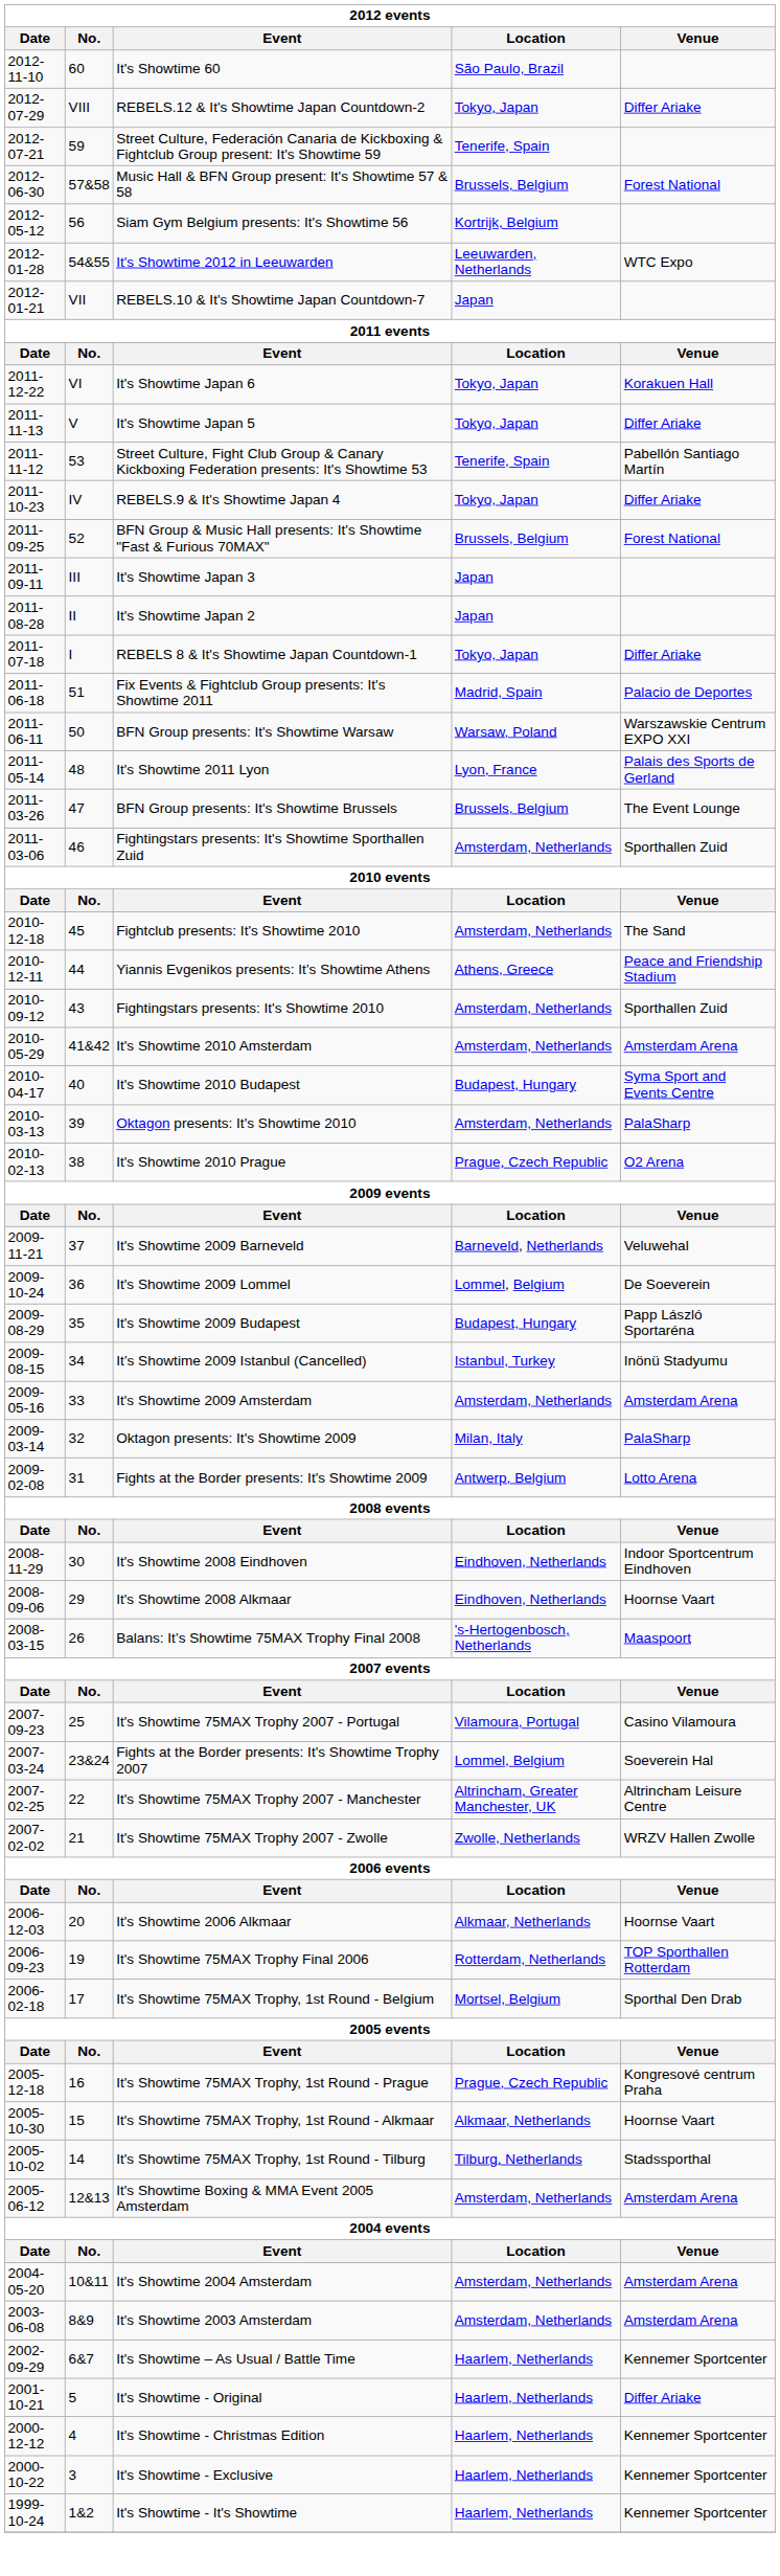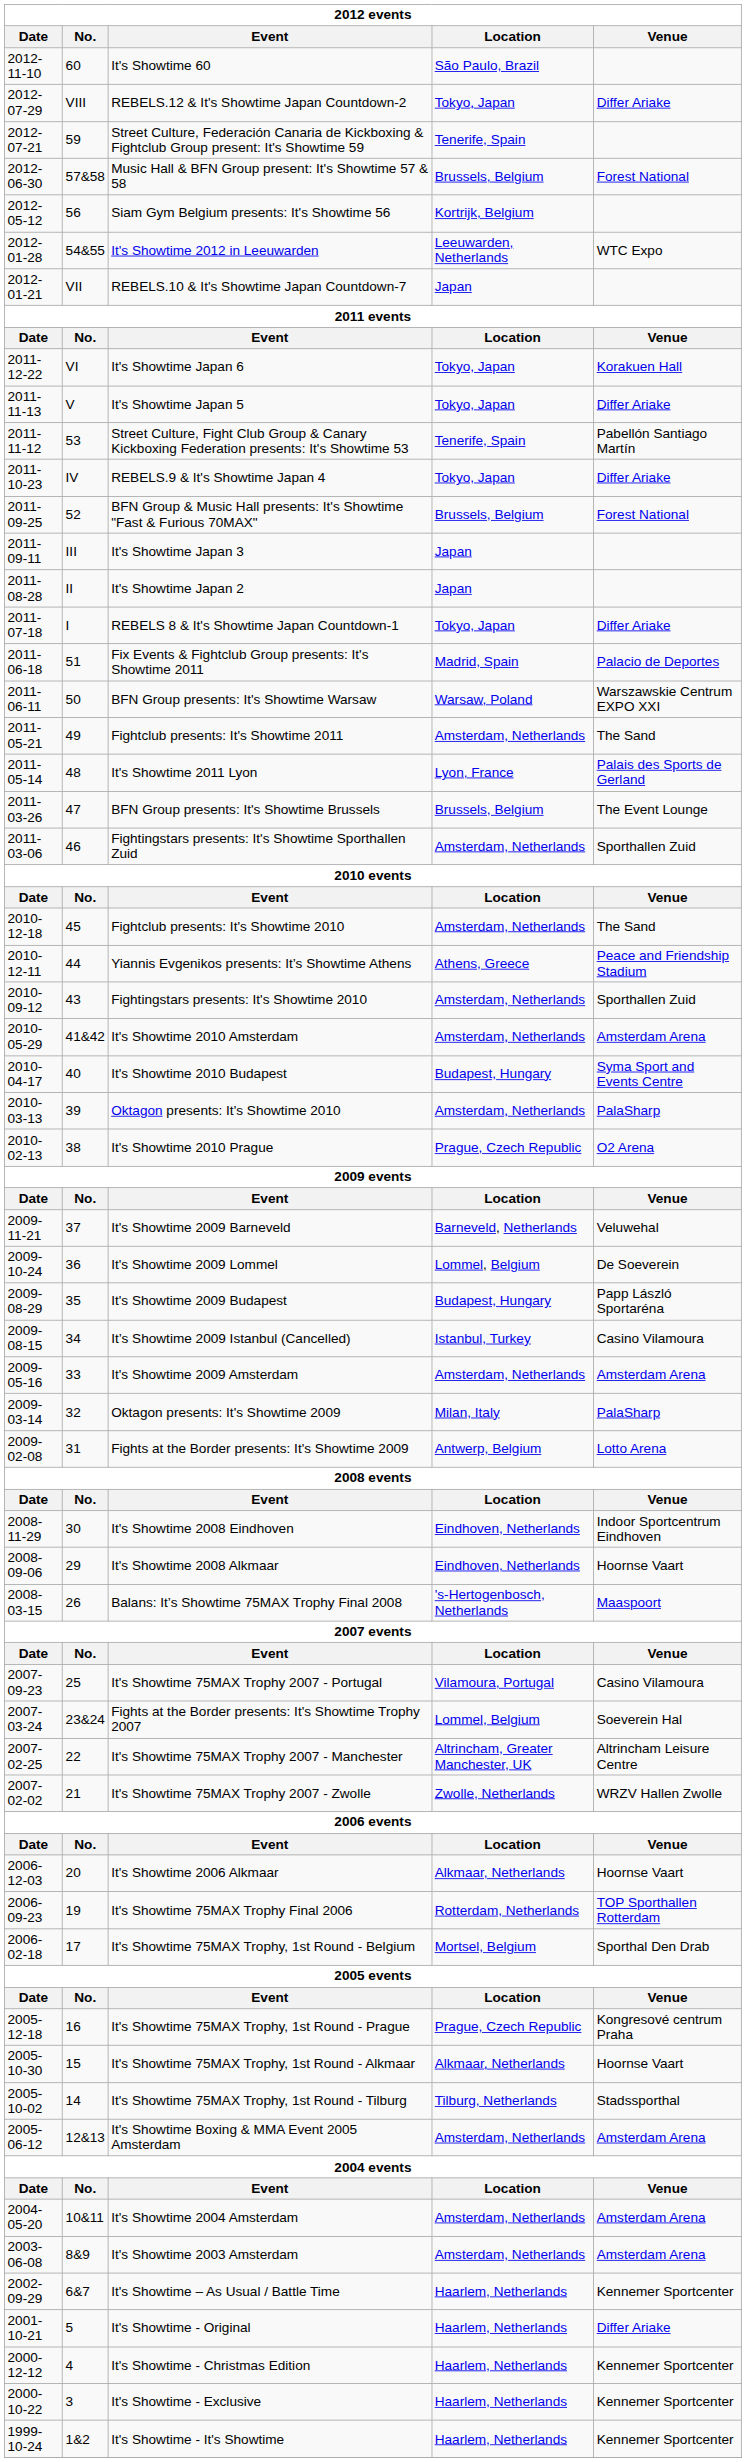 <table class="wikitable">
 <tr>
 <th colspan=5 style="background:white;color:black;">2012 events</th>
 </tr>
 <tr>
 <th>Date</th>
 <th>No.</th>
 <th>Event</th>
 <th>Location</th>
 <th>Venue</th>
 </tr>
 <tr align="left"  bgcolor=>
 <td>2012-11-10</td>
 <td>60</td>
 <td>It's Showtime 60</td>
 <td> <a href='#'>São Paulo, Brazil</a></td>
 <td></td>
 </tr>
 <tr align="left"  bgcolor=>
 <td>2012-07-29</td>
 <td>VIII</td>
 <td>REBELS.12 & It's Showtime Japan Countdown-2</td>
 <td> <a href='#'>Tokyo, Japan</a></td>
 <td><a href='#'>Differ Ariake</a></td>
 </tr>
 <tr align="left"  bgcolor=>
 <td>2012-07-21</td>
 <td>59</td>
 <td>Street Culture, Federación Canaria de Kickboxing & Fightclub Group present: It's Showtime 59</td>
 <td> <a href='#'>Tenerife, Spain</a></td>
 <td></td>
 </tr>
 <tr align="left"  bgcolor=>
 <td>2012-06-30</td>
 <td>57&58</td>
 <td>Music Hall & BFN Group present: It's Showtime 57 & 58</td>
 <td> <a href='#'>Brussels, Belgium</a></td>
 <td><a href='#'>Forest National</a></td>
 </tr>
 <tr align="left"  bgcolor=>
 <td>2012-05-12</td>
 <td>56</td>
 <td>Siam Gym Belgium presents: It's Showtime 56</td>
 <td> <a href='#'>Kortrijk, Belgium</a></td>
 <td></td>
 </tr>
 <tr align="left"  bgcolor=>
 <td>2012-01-28</td>
 <td>54&55</td>
 <td><a href='#'>It's Showtime 2012 in Leeuwarden</a></td>
 <td> <a href='#'>Leeuwarden, Netherlands</a></td>
 <td>WTC Expo</td>
 </tr>
 <tr align="left"  bgcolor=>
 <td>2012-01-21</td>
 <td>VII</td>
 <td>REBELS.10 & It's Showtime Japan Countdown-7</td>
 <td> <a href='#'>Japan</a></td>
 <td></td>
 </tr>
 <tr>
 <th colspan=5 style="background:white;color:black;">2011 events</th>
 </tr>
 <tr>
 <th>Date</th>
 <th>No.</th>
 <th>Event</th>
 <th>Location</th>
 <th>Venue</th>
 </tr>
 <tr align="left"  bgcolor=>
 <td>2011-12-22</td>
 <td>VI</td>
 <td>It's Showtime Japan 6</td>
 <td> <a href='#'>Tokyo, Japan</a></td>
 <td><a href='#'>Korakuen Hall</a></td>
 </tr>
 <tr align="left"  bgcolor=>
 <td>2011-11-13</td>
 <td>V</td>
 <td>It's Showtime Japan 5</td>
 <td> <a href='#'>Tokyo, Japan</a></td>
 <td><a href='#'>Differ Ariake</a></td>
 </tr>
 <tr align="left"  bgcolor=>
 <td>2011-11-12</td>
 <td>53</td>
 <td>Street Culture, Fight Club Group & Canary Kickboxing Federation presents: It's Showtime 53</td>
 <td> <a href='#'>Tenerife, Spain</a></td>
 <td>Pabellón Santiago Martín</td>
 </tr>
 <tr align="left"  bgcolor=>
 <td>2011-10-23</td>
 <td>IV</td>
 <td>REBELS.9 & It's Showtime Japan 4</td>
 <td> <a href='#'>Tokyo, Japan</a></td>
 <td><a href='#'>Differ Ariake</a></td>
 </tr>
 <tr align="left"  bgcolor=>
 <td>2011-09-25</td>
 <td>52</td>
 <td>BFN Group & Music Hall presents: It's Showtime "Fast & Furious 70MAX"</td>
 <td> <a href='#'>Brussels, Belgium</a></td>
 <td><a href='#'>Forest National</a></td>
 </tr>
 <tr align="left"  bgcolor=>
 <td>2011-09-11</td>
 <td>III</td>
 <td>It's Showtime Japan 3</td>
 <td> <a href='#'>Japan</a></td>
 <td></td>
 </tr>
 <tr align="left"  bgcolor=>
 <td>2011-08-28</td>
 <td>II</td>
 <td>It's Showtime Japan 2</td>
 <td> <a href='#'>Japan</a></td>
 <td></td>
 </tr>
 <tr align="left"  bgcolor=>
 <td>2011-07-18</td>
 <td>I</td>
 <td>REBELS 8 & It's Showtime Japan Countdown-1</td>
 <td> <a href='#'>Tokyo, Japan</a></td>
 <td><a href='#'>Differ Ariake</a></td>
 </tr>
 <tr align="left"  bgcolor=>
 <td>2011-06-18</td>
 <td>51</td>
 <td>Fix Events & Fightclub Group presents: It's Showtime 2011</td>
 <td> <a href='#'>Madrid, Spain</a></td>
 <td><a href='#'>Palacio de Deportes</a></td>
 </tr>
 <tr align="left"  bgcolor=>
 <td>2011-06-11</td>
 <td>50</td>
 <td>BFN Group presents: It's Showtime Warsaw</td>
 <td> <a href='#'>Warsaw, Poland</a></td>
 <td>Warszawskie Centrum EXPO XXI</td>
 </tr>
 <tr align="left"  bgcolor=>
+<td>2011-05-21</td>
+<td>49</td>
+<td>Fightclub presents: It's Showtime 2011</td>
+<td> <a href='#'>Amsterdam, Netherlands</a></td>
+<td>The Sand</td>
+</tr>
+<tr align="left"  bgcolor=>
 <td>2011-05-14</td>
 <td>48</td>
 <td>It's Showtime 2011 Lyon</td>
 <td> <a href='#'>Lyon, France</a></td>
 <td><a href='#'>Palais des Sports de Gerland</a></td>
 </tr>
 <tr align="left"  bgcolor=>
 <td>2011-03-26</td>
 <td>47</td>
 <td>BFN Group presents: It's Showtime Brussels</td>
 <td> <a href='#'>Brussels, Belgium</a></td>
 <td>The Event Lounge</td>
 </tr>
 <tr align="left"  bgcolor=>
 <td>2011-03-06</td>
 <td>46</td>
 <td>Fightingstars presents: It's Showtime Sporthallen Zuid</td>
 <td> <a href='#'>Amsterdam, Netherlands</a></td>
 <td>Sporthallen Zuid</td>
 </tr>
 <tr>
 <th colspan=5 style="background:white;color:black;">2010 events</th>
 </tr>
 <tr>
 <th>Date</th>
 <th>No.</th>
 <th>Event</th>
 <th>Location</th>
 <th>Venue</th>
 </tr>
 <tr align="left"  bgcolor=>
 <td>2010-12-18</td>
 <td>45</td>
 <td>Fightclub presents: It's Showtime 2010</td>
 <td> <a href='#'>Amsterdam, Netherlands</a></td>
 <td>The Sand</td>
 </tr>
 <tr align="left"  bgcolor=>
 <td>2010-12-11</td>
 <td>44</td>
 <td>Yiannis Evgenikos presents: It’s Showtime Athens</td>
 <td> <a href='#'>Athens, Greece</a></td>
 <td><a href='#'>Peace and Friendship Stadium</a></td>
 </tr>
 <tr align="left"  bgcolor=>
 <td>2010-09-12</td>
 <td>43</td>
 <td>Fightingstars presents: It's Showtime 2010</td>
 <td> <a href='#'>Amsterdam, Netherlands</a></td>
 <td>Sporthallen Zuid</td>
 </tr>
 <tr align="left"  bgcolor=>
 <td>2010-05-29</td>
 <td>41&42</td>
 <td>It's Showtime 2010 Amsterdam</td>
 <td> <a href='#'>Amsterdam, Netherlands</a></td>
 <td><a href='#'>Amsterdam Arena</a></td>
 </tr>
 <tr align="left"  bgcolor=>
 <td>2010-04-17</td>
 <td>40</td>
 <td>It's Showtime 2010 Budapest</td>
 <td> <a href='#'>Budapest, Hungary</a></td>
 <td><a href='#'>Syma Sport and Events Centre</a></td>
 </tr>
 <tr align="left"  bgcolor=>
 <td>2010-03-13</td>
 <td>39</td>
 <td><a href='#'>Oktagon</a> presents: It's Showtime 2010</td>
 <td> <a href='#'>Amsterdam, Netherlands</a></td>
 <td><a href='#'>PalaSharp</a></td>
 </tr>
 <tr align="left"  bgcolor=>
 <td>2010-02-13</td>
 <td>38</td>
 <td>It's Showtime 2010 Prague</td>
 <td> <a href='#'>Prague, Czech Republic</a></td>
 <td><a href='#'>O2 Arena</a></td>
 </tr>
 <tr>
 <th colspan=5 style="background:white;color:black;">2009 events</th>
 </tr>
 <tr>
 <th>Date</th>
 <th>No.</th>
 <th>Event</th>
 <th>Location</th>
 <th>Venue</th>
 </tr>
 <tr align="left"  bgcolor=>
 <td>2009-11-21</td>
 <td>37</td>
 <td>It's Showtime 2009 Barneveld</td>
 <td> <a href='#'>Barneveld</a>, <a href='#'>Netherlands</a></td>
 <td>Veluwehal</td>
 </tr>
 <tr align="left"  bgcolor=>
 <td>2009-10-24</td>
 <td>36</td>
 <td>It's Showtime 2009 Lommel</td>
 <td> <a href='#'>Lommel</a>, <a href='#'>Belgium</a></td>
 <td>De Soeverein</td>
 </tr>
 <tr align="left"  bgcolor=>
 <td>2009-08-29</td>
 <td>35</td>
 <td>It's Showtime 2009 Budapest</td>
 <td> <a href='#'>Budapest, Hungary</a></td>
 <td>Papp  László Sportaréna</td>
 </tr>
 <tr align="left"  bgcolor=>
 <td>2009-08-15</td>
 <td>34</td>
 <td>It’s Showtime 2009 Istanbul (Cancelled)</td>
 <td> <a href='#'>Istanbul, Turkey</a></td>
-<td>Inönü Stadyumu</td>
+<td>Casino Vilamoura</td>
 </tr>
 <tr align="left"  bgcolor=>
 <td>2009-05-16</td>
 <td>33</td>
 <td>It's Showtime 2009 Amsterdam</td>
 <td> <a href='#'>Amsterdam, Netherlands</a></td>
 <td><a href='#'>Amsterdam Arena</a></td>
 </tr>
 <tr align="left"  bgcolor=>
 <td>2009-03-14</td>
 <td>32</td>
 <td>Oktagon presents: It's Showtime 2009</td>
 <td> <a href='#'>Milan, Italy</a></td>
 <td><a href='#'>PalaSharp</a></td>
 </tr>
 <tr align="left"  bgcolor=>
 <td>2009-02-08</td>
 <td>31</td>
 <td>Fights at the Border presents: It's Showtime 2009</td>
 <td> <a href='#'>Antwerp, Belgium</a></td>
 <td><a href='#'>Lotto Arena</a></td>
 </tr>
 <tr>
 <th colspan=5 style="background:white;color:black;">2008 events</th>
 </tr>
 <tr>
 <th>Date</th>
 <th>No.</th>
 <th>Event</th>
 <th>Location</th>
 <th>Venue</th>
 </tr>
 <tr align="left"  bgcolor=>
 <td>2008-11-29</td>
 <td>30</td>
 <td>It's Showtime 2008 Eindhoven</td>
 <td> <a href='#'>Eindhoven, Netherlands</a></td>
 <td>Indoor Sportcentrum Eindhoven</td>
 </tr>
 <tr align="left"  bgcolor=>
 <td>2008-09-06</td>
 <td>29</td>
 <td>It's Showtime 2008 Alkmaar</td>
 <td> <a href='#'>Eindhoven, Netherlands</a></td>
 <td>Hoornse Vaart</td>
 </tr>
 <tr align="left"  bgcolor=>
 <td>2008-03-15</td>
 <td>26</td>
 <td>Balans: It’s Showtime 75MAX Trophy Final 2008</td>
 <td> <a href='#'>'s-Hertogenbosch, Netherlands</a></td>
 <td><a href='#'>Maaspoort</a></td>
 </tr>
 <tr>
 <th colspan=5 style="background:white;color:black;">2007 events</th>
 </tr>
 <tr>
 <th>Date</th>
 <th>No.</th>
 <th>Event</th>
 <th>Location</th>
 <th>Venue</th>
 </tr>
 <tr align="left"  bgcolor=>
 <td>2007-09-23</td>
 <td>25</td>
 <td>It's Showtime 75MAX Trophy 2007 - Portugal</td>
 <td> <a href='#'>Vilamoura, Portugal</a></td>
 <td>Casino Vilamoura</td>
 </tr>
 <tr align="left"  bgcolor=>
 <td>2007-03-24</td>
 <td>23&24</td>
 <td>Fights at the Border presents: It's Showtime Trophy 2007</td>
 <td> <a href='#'>Lommel, Belgium</a></td>
 <td>Soeverein Hal</td>
 </tr>
 <tr align="left"  bgcolor=>
 <td>2007-02-25</td>
 <td>22</td>
 <td>It's Showtime 75MAX Trophy 2007 - Manchester</td>
 <td> <a href='#'>Altrincham, Greater Manchester, UK</a></td>
 <td>Altrincham Leisure Centre</td>
 </tr>
 <tr align="left"  bgcolor=>
 <td>2007-02-02</td>
 <td>21</td>
 <td>It's Showtime 75MAX Trophy 2007 - Zwolle</td>
 <td> <a href='#'>Zwolle, Netherlands</a></td>
 <td>WRZV Hallen Zwolle</td>
 </tr>
 <tr>
 <th colspan=5 style="background:white;color:black;">2006 events</th>
 </tr>
 <tr>
 <th>Date</th>
 <th>No.</th>
 <th>Event</th>
 <th>Location</th>
 <th>Venue</th>
 </tr>
 <tr align="left"  bgcolor=>
 <td>2006-12-03</td>
 <td>20</td>
 <td>It's Showtime 2006 Alkmaar</td>
 <td> <a href='#'>Alkmaar, Netherlands</a></td>
 <td>Hoornse Vaart</td>
 </tr>
 <tr align="left"  bgcolor=>
 <td>2006-09-23</td>
 <td>19</td>
 <td>It's Showtime 75MAX Trophy Final 2006</td>
 <td> <a href='#'>Rotterdam, Netherlands</a></td>
 <td><a href='#'>TOP Sporthallen Rotterdam</a></td>
 </tr>
 <tr align="left"  bgcolor=>
 <td>2006-02-18</td>
 <td>17</td>
 <td>It's Showtime 75MAX Trophy, 1st Round - Belgium</td>
 <td> <a href='#'>Mortsel, Belgium</a></td>
 <td>Sporthal Den Drab</td>
 </tr>
 <tr>
 <th colspan=5 style="background:white;color:black;">2005 events</th>
 </tr>
 <tr>
 <th>Date</th>
 <th>No.</th>
 <th>Event</th>
 <th>Location</th>
 <th>Venue</th>
 </tr>
 <tr align="left"  bgcolor=>
 <td>2005-12-18</td>
 <td>16</td>
 <td>It's Showtime 75MAX Trophy, 1st Round - Prague</td>
 <td> <a href='#'>Prague, Czech Republic</a></td>
 <td>Kongresové centrum Praha</td>
 </tr>
 <tr align="left"  bgcolor=>
 <td>2005-10-30</td>
 <td>15</td>
 <td>It's Showtime 75MAX Trophy, 1st Round - Alkmaar</td>
 <td> <a href='#'>Alkmaar, Netherlands</a></td>
 <td>Hoornse Vaart</td>
 </tr>
 <tr align="left"  bgcolor=>
 <td>2005-10-02</td>
 <td>14</td>
 <td>It's Showtime 75MAX Trophy, 1st Round - Tilburg</td>
 <td> <a href='#'>Tilburg, Netherlands</a></td>
 <td>Stadssporthal</td>
 </tr>
 <tr align="left"  bgcolor=>
 <td>2005-06-12</td>
 <td>12&13</td>
 <td>It's Showtime Boxing & MMA Event 2005 Amsterdam</td>
 <td> <a href='#'>Amsterdam, Netherlands</a></td>
 <td><a href='#'>Amsterdam Arena</a></td>
 </tr>
 <tr>
 <th colspan=5 style="background:white;color:black;">2004 events</th>
 </tr>
 <tr>
 <th>Date</th>
 <th>No.</th>
 <th>Event</th>
 <th>Location</th>
 <th>Venue</th>
 </tr>
 <tr align="left"  bgcolor=>
 <td>2004-05-20</td>
 <td>10&11</td>
 <td>It's Showtime 2004 Amsterdam</td>
 <td> <a href='#'>Amsterdam, Netherlands</a></td>
 <td><a href='#'>Amsterdam Arena</a></td>
 </tr>
 <tr align="left"  bgcolor=>
 <td>2003-06-08</td>
 <td>8&9</td>
 <td>It's Showtime 2003 Amsterdam</td>
 <td> <a href='#'>Amsterdam, Netherlands</a></td>
 <td><a href='#'>Amsterdam Arena</a></td>
 </tr>
 <tr align="left"  bgcolor=>
 <td>2002-09-29</td>
 <td>6&7</td>
 <td>It's Showtime – As Usual / Battle Time</td>
 <td> <a href='#'>Haarlem, Netherlands</a></td>
 <td>Kennemer Sportcenter</td>
 </tr>
 <tr align="left"  bgcolor=>
 <td>2001-10-21</td>
 <td>5</td>
 <td>It's Showtime - Original</td>
 <td> <a href='#'>Haarlem, Netherlands</a></td>
 <td><a href='#'>Differ Ariake</a></td>
 </tr>
 <tr align="left"  bgcolor=>
 <td>2000-12-12</td>
 <td>4</td>
 <td>It's Showtime - Christmas Edition</td>
 <td> <a href='#'>Haarlem, Netherlands</a></td>
 <td>Kennemer Sportcenter</td>
 </tr>
 <tr align="left"  bgcolor=>
 <td>2000-10-22</td>
 <td>3</td>
 <td>It's Showtime - Exclusive</td>
 <td> <a href='#'>Haarlem, Netherlands</a></td>
 <td>Kennemer Sportcenter</td>
 </tr>
 <tr align="left"  bgcolor=>
 <td>1999-10-24</td>
 <td>1&2</td>
 <td>It's Showtime - It's Showtime</td>
 <td> <a href='#'>Haarlem, Netherlands</a></td>
 <td>Kennemer Sportcenter</td>
 </tr>
 <tr>
 </tr>
 </table>
